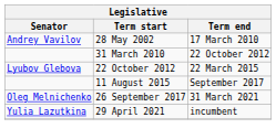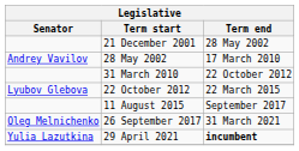 <table class="wikitable sortable">
 <tr>
 <th colspan=3>Legislative</th>
 </tr>
 <tr>
 <th>Senator</th>
 <th>Term start</th>
 <th>Term end</th>
+</tr>
+<tr>
+<td></td>
+<td>21 December 2001</td>
+<td>28 May 2002</td>
 </tr>
 <tr>
 <td><a href='#'>Andrey Vavilov</a></td>
 <td>28 May 2002</td>
 <td>17 March 2010</td>
 </tr>
 <tr>
 <td></td>
 <td>31 March 2010</td>
 <td>22 October 2012</td>
 </tr>
 <tr>
 <td><a href='#'>Lyubov Glebova</a></td>
 <td>22 October 2012</td>
 <td>22 March 2015</td>
 </tr>
 <tr>
 <td></td>
 <td>11 August 2015</td>
 <td>September 2017</td>
 </tr>
 <tr>
 <td><a href='#'>Oleg Melnichenko</a></td>
 <td>26 September 2017</td>
 <td>31 March 2021</td>
 </tr>
 <tr>
 <td><a href='#'>Yulia Lazutkina</a></td>
 <td>29 April 2021</td>
-<td>incumbent</td>
+<td><strong>incumbent</strong></td>
 </tr>
 <tr>
 </tr>
 </table>
